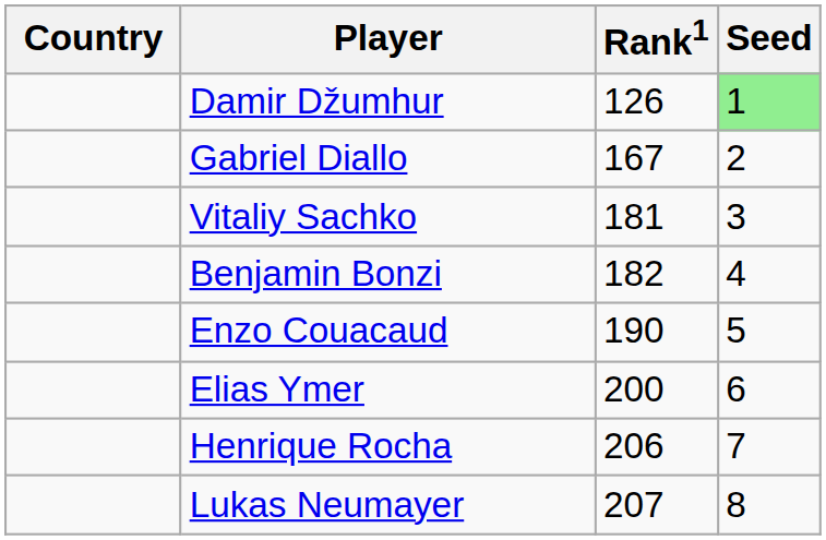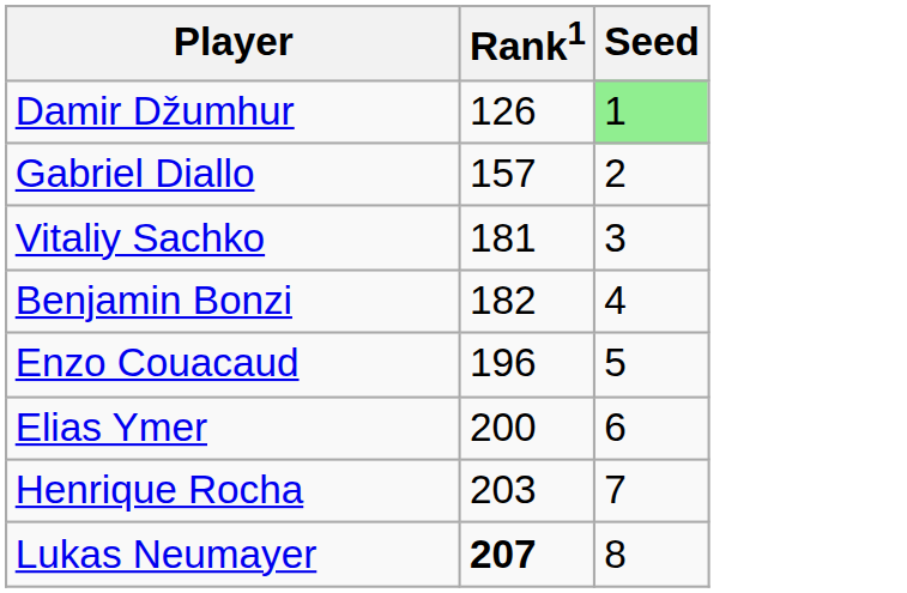 <table class="sortable wikitable">
 <tr>
-<th width="70">Country</th>
 <th width="175">Player</th>
 <th>Rank<sup>1</sup></th>
 <th>Seed</th>
 </tr>
 <tr>
-<td></td>
 <td><a href='#'>Damir Džumhur</a></td>
 <td>126</td>
 <td style="background: lightgreen;">1</td>
 </tr>
 <tr>
-<td></td>
 <td><a href='#'>Gabriel Diallo</a></td>
-<td>167</td>
+<td>157</td>
 <td>2</td>
 </tr>
 <tr>
-<td></td>
 <td><a href='#'>Vitaliy Sachko</a></td>
 <td>181</td>
 <td>3</td>
 </tr>
 <tr>
-<td></td>
 <td><a href='#'>Benjamin Bonzi</a></td>
 <td>182</td>
 <td>4</td>
 </tr>
 <tr>
-<td></td>
 <td><a href='#'>Enzo Couacaud</a></td>
-<td>190</td>
+<td>196</td>
 <td>5</td>
 </tr>
 <tr>
-<td></td>
 <td><a href='#'>Elias Ymer</a></td>
 <td>200</td>
 <td>6</td>
 </tr>
 <tr>
-<td></td>
 <td><a href='#'>Henrique Rocha</a></td>
-<td>206</td>
+<td>203</td>
 <td>7</td>
 </tr>
 <tr>
-<td></td>
 <td><a href='#'>Lukas Neumayer</a></td>
-<td>207</td>
+<td><strong>207</strong></td>
 <td>8</td>
 </tr>
 </table>
